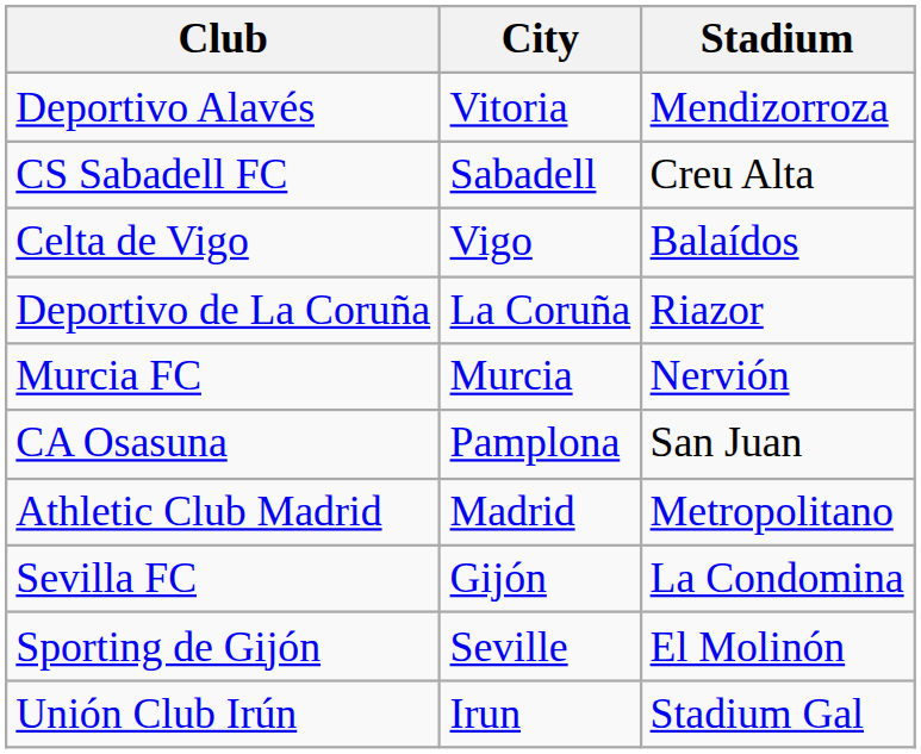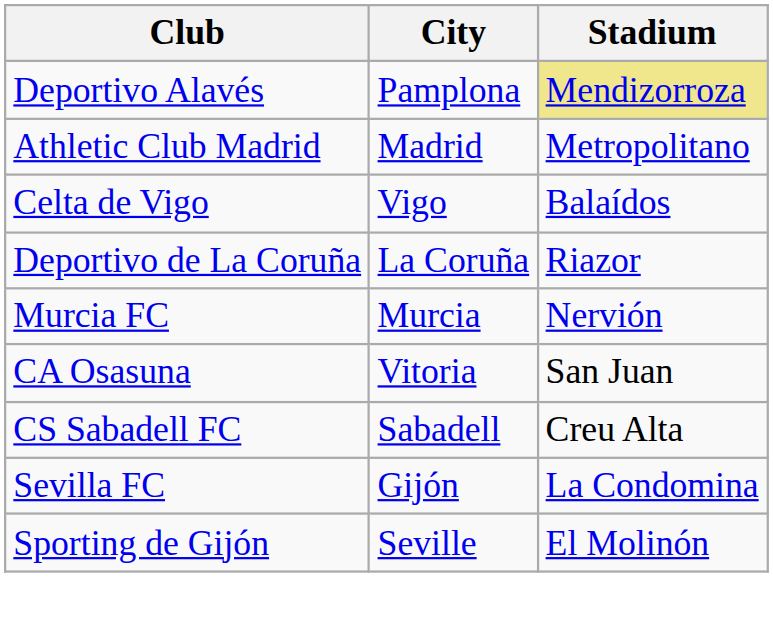 <table class="wikitable sortable" style="text-align: left;">
 <tr>
 <th>Club</th>
 <th>City</th>
 <th>Stadium</th>
 </tr>
 <tr>
 <td><a href='#'>Deportivo Alavés</a></td>
-<td><a href='#'>Vitoria</a></td>
-<td><a href='#'>Mendizorroza</a></td>
+<td><a href='#'>Pamplona</a></td>
+<td style="background: khaki;"><a href='#'>Mendizorroza</a></td>
 </tr>
 <tr>
-<td><a href='#'>CS Sabadell FC</a></td>
-<td><a href='#'>Sabadell</a></td>
-<td>Creu Alta</td>
+<td><a href='#'>Athletic Club Madrid</a></td>
+<td><a href='#'>Madrid</a></td>
+<td><a href='#'>Metropolitano</a></td>
 </tr>
 <tr>
 <td><a href='#'>Celta de Vigo</a></td>
 <td><a href='#'>Vigo</a></td>
 <td><a href='#'>Balaídos</a></td>
 </tr>
 <tr>
 <td><a href='#'>Deportivo de La Coruña</a></td>
 <td><a href='#'>La Coruña</a></td>
 <td><a href='#'>Riazor</a></td>
 </tr>
 <tr>
 <td><a href='#'>Murcia FC</a></td>
 <td><a href='#'>Murcia</a></td>
 <td><a href='#'>Nervión</a></td>
 </tr>
 <tr>
 <td><a href='#'>CA Osasuna</a></td>
-<td><a href='#'>Pamplona</a></td>
+<td><a href='#'>Vitoria</a></td>
 <td>San Juan</td>
 </tr>
 <tr>
-<td><a href='#'>Athletic Club Madrid</a></td>
-<td><a href='#'>Madrid</a></td>
-<td><a href='#'>Metropolitano</a></td>
+<td><a href='#'>CS Sabadell FC</a></td>
+<td><a href='#'>Sabadell</a></td>
+<td>Creu Alta</td>
 </tr>
 <tr>
 <td><a href='#'>Sevilla FC</a></td>
 <td><a href='#'>Gijón</a></td>
 <td><a href='#'>La Condomina</a></td>
 </tr>
 <tr>
 <td><a href='#'>Sporting de Gijón</a></td>
 <td><a href='#'>Seville</a></td>
 <td><a href='#'>El Molinón</a></td>
 </tr>
-<tr>
-<td><a href='#'>Unión Club Irún</a></td>
-<td><a href='#'>Irun</a></td>
-<td><a href='#'>Stadium Gal</a></td>
-</tr>
 </table>
